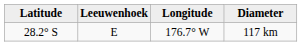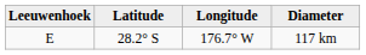 <table class="wikitable">
 <tr>
+<th width="25%" style="background:#eeeeee;">Leeuwenhoek</th>
 <th width="25%" style="background:#eeeeee;">Latitude</th>
-<th width="25%" style="background:#eeeeee;">Leeuwenhoek</th>
 <th width="25%" style="background:#eeeeee;">Longitude</th>
 <th width="25%" style="background:#eeeeee;">Diameter</th>
 </tr>
 <tr>
+<td align="center">E</td>
 <td align="center">28.2° S</td>
-<td align="center">E</td>
 <td align="center">176.7° W</td>
 <td align="center">117 km</td>
 </tr>
 </table>
